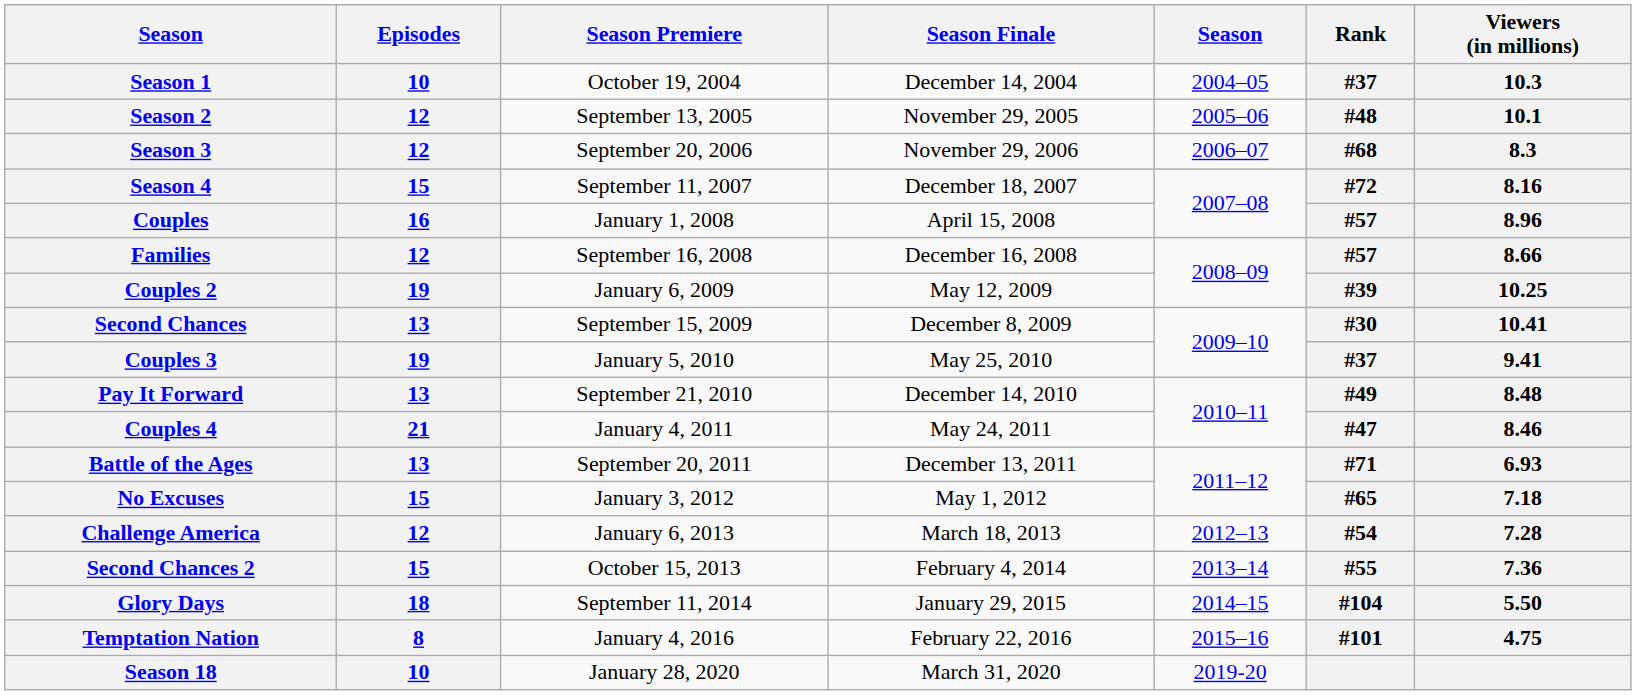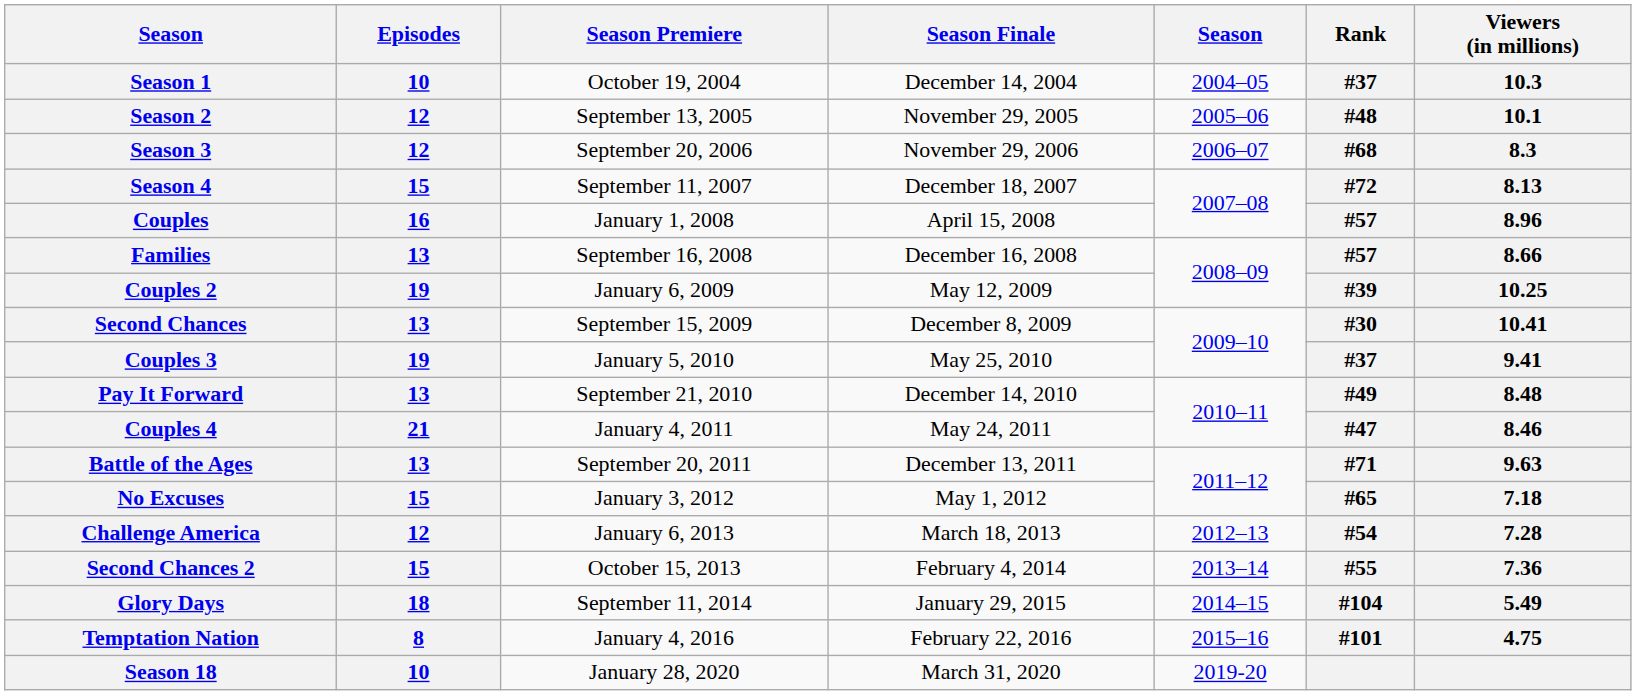 <table class="wikitable"  style="text-align:center; width:75%;">
 <tr style="background:#e0e0e0;">
 <th><a href='#'>Season</a></th>
 <th><a href='#'>Episodes</a></th>
 <th><a href='#'>Season Premiere</a></th>
 <th><a href='#'>Season Finale</a></th>
 <th><a href='#'>Season</a></th>
 <th>Rank</th>
 <th>Viewers<br>(in millions)</th>
 </tr>
 <tr style="background:#f9f9f9;">
 <th><a href='#'>Season 1</a></th>
 <th><a href='#'>10</a></th>
 <td>October 19, 2004</td>
 <td>December 14, 2004</td>
 <td><a href='#'>2004–05</a></td>
 <th>#37</th>
 <th>10.3</th>
 </tr>
 <tr style="background:#f9f9f9;">
 <th><a href='#'>Season 2</a></th>
 <th><a href='#'>12</a></th>
 <td>September 13, 2005</td>
 <td>November 29, 2005</td>
 <td><a href='#'>2005–06</a></td>
 <th>#48</th>
 <th>10.1</th>
 </tr>
 <tr style="background:#f9f9f9;">
 <th><a href='#'>Season 3</a></th>
 <th><a href='#'>12</a></th>
 <td>September 20, 2006</td>
 <td>November 29, 2006</td>
 <td><a href='#'>2006–07</a></td>
 <th>#68</th>
 <th>8.3</th>
 </tr>
 <tr style="background:#f9f9f9;">
 <th><a href='#'>Season 4</a></th>
 <th><a href='#'>15</a></th>
 <td>September 11, 2007</td>
 <td>December 18, 2007</td>
 <td rowspan=2><a href='#'>2007–08</a></td>
 <th>#72</th>
-<th>8.16</th>
+<th>8.13</th>
 </tr>
 <tr style="background:#f9f9f9;">
 <th><a href='#'>Couples</a></th>
 <th><a href='#'>16</a></th>
 <td>January 1, 2008</td>
 <td>April 15, 2008</td>
 <th>#57</th>
 <th>8.96</th>
 </tr>
 <tr style="background:#f9f9f9;">
 <th><a href='#'>Families</a></th>
-<th><a href='#'>12</a></th>
+<th><a href='#'>13</a></th>
 <td>September 16, 2008</td>
 <td>December 16, 2008</td>
 <td rowspan=2><a href='#'>2008–09</a></td>
 <th>#57</th>
 <th>8.66</th>
 </tr>
 <tr style="background:#f9f9f9;">
 <th><a href='#'>Couples 2</a></th>
 <th><a href='#'>19</a></th>
 <td>January 6, 2009</td>
 <td>May 12, 2009</td>
 <th>#39</th>
 <th>10.25</th>
 </tr>
 <tr style="background:#f9f9f9;">
 <th><a href='#'>Second Chances</a></th>
 <th><a href='#'>13</a></th>
 <td>September 15, 2009</td>
 <td>December 8, 2009</td>
 <td rowspan=2><a href='#'>2009–10</a></td>
 <th>#30</th>
 <th>10.41</th>
 </tr>
 <tr style="background:#f9f9f9;">
 <th><a href='#'>Couples 3</a></th>
 <th><a href='#'>19</a></th>
 <td>January 5, 2010</td>
 <td>May 25, 2010</td>
 <th>#37</th>
 <th>9.41</th>
 </tr>
 <tr style="background:#f9f9f9;">
 <th><a href='#'>Pay It Forward</a></th>
 <th><a href='#'>13</a></th>
 <td>September 21, 2010</td>
 <td>December 14, 2010</td>
 <td rowspan="2"><a href='#'>2010–11</a></td>
 <th>#49</th>
 <th>8.48</th>
 </tr>
 <tr style="background:#f9f9f9;">
 <th><a href='#'>Couples 4</a></th>
 <th><a href='#'>21</a></th>
 <td>January 4, 2011</td>
 <td>May 24, 2011</td>
 <th>#47</th>
 <th>8.46</th>
 </tr>
 <tr style="background:#f9f9f9;">
 <th><a href='#'>Battle of the Ages</a></th>
 <th><a href='#'>13</a></th>
 <td>September 20, 2011</td>
 <td>December 13, 2011</td>
 <td rowspan="2"><a href='#'>2011–12</a></td>
 <th>#71</th>
-<th>6.93</th>
+<th>9.63</th>
 </tr>
 <tr style="background:#f9f9f9;">
 <th><a href='#'>No Excuses</a></th>
 <th><a href='#'>15</a></th>
 <td>January 3, 2012</td>
 <td>May 1, 2012</td>
 <th>#65</th>
 <th>7.18</th>
 </tr>
 <tr style="background:#f9f9f9;">
 <th><a href='#'>Challenge America</a></th>
 <th><a href='#'>12</a></th>
 <td>January 6, 2013</td>
 <td>March 18, 2013</td>
 <td><a href='#'>2012–13</a></td>
 <th>#54</th>
 <th>7.28</th>
 </tr>
 <tr style="background:#f9f9f9;">
 <th><a href='#'>Second Chances 2</a></th>
 <th><a href='#'>15</a></th>
 <td>October 15, 2013</td>
 <td>February 4, 2014</td>
 <td><a href='#'>2013–14</a></td>
 <th>#55</th>
 <th>7.36</th>
 </tr>
 <tr style="background:#f9f9f9;">
 <th><a href='#'>Glory Days</a></th>
 <th><a href='#'>18</a></th>
 <td>September 11, 2014</td>
 <td>January 29, 2015</td>
 <td><a href='#'>2014–15</a></td>
 <th>#104</th>
-<th>5.50</th>
+<th>5.49</th>
 </tr>
 <tr style="background:#f9f9f9;">
 <th><a href='#'>Temptation Nation</a></th>
 <th><a href='#'>8</a></th>
 <td>January 4, 2016</td>
 <td>February 22, 2016</td>
 <td><a href='#'>2015–16</a></td>
 <th>#101</th>
 <th>4.75</th>
 </tr>
 <tr>
 <th><a href='#'>Season 18</a></th>
 <th><a href='#'>10</a></th>
 <td>January 28, 2020</td>
 <td>March 31, 2020</td>
 <td><a href='#'>2019-20</a></td>
 <th></th>
 <th></th>
 </tr>
 </table>
